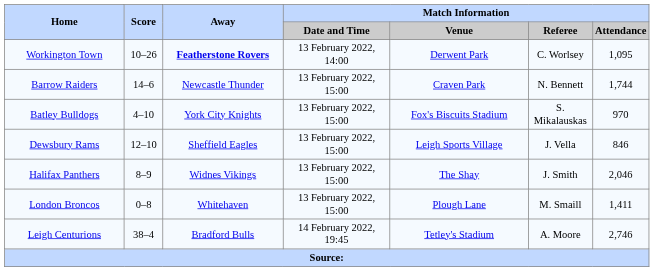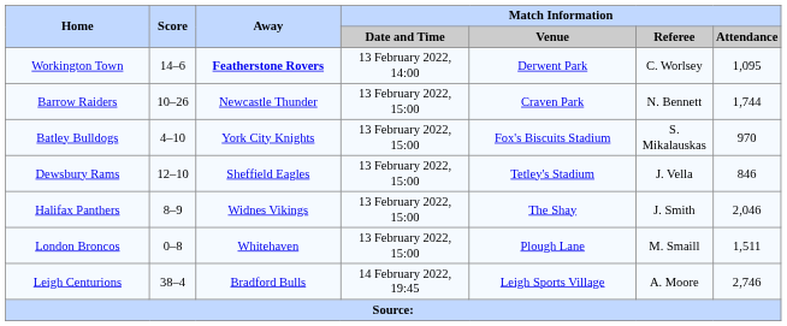 <table border=1 style="border-collapse:collapse; font-size:90%; text-align:center;" cellpadding=3 cellspacing=0 width=100%>
 <tr style="background:#c1d8ff;">
 <th scope="col" rowspan=2 width=19%>Home</th>
 <th scope="col" rowspan=2 width=6%>Score</th>
 <th scope="col" rowspan=2 width=19%>Away</th>
 <th colspan=4>Match Information</th>
 </tr>
 <tr style="background:#cccccc;">
 <th scope="col" width=17%>Date and Time</th>
 <th scope="col" width=22%>Venue</th>
 <th scope="col" width=10%>Referee</th>
 <th scope="col" width=7%>Attendance</th>
 </tr>
 <tr style="background:#f5faff;">
 <td> <a href='#'>Workington Town</a></td>
-<td>10–26</td>
+<td>14–6</td>
 <td><strong> <a href='#'>Featherstone Rovers</a></strong></td>
 <td>13 February 2022, 14:00</td>
 <td><a href='#'>Derwent Park</a></td>
 <td>C. Worlsey</td>
 <td>1,095</td>
 </tr>
 <tr style="background:#f5faff;">
 <td> <a href='#'>Barrow Raiders</a></td>
-<td>14–6</td>
+<td>10–26</td>
 <td> <a href='#'>Newcastle Thunder</a></td>
 <td>13 February 2022, 15:00</td>
 <td><a href='#'>Craven Park</a></td>
 <td>N. Bennett</td>
 <td>1,744</td>
 </tr>
 <tr style="background:#f5faff;">
 <td> <a href='#'>Batley Bulldogs</a></td>
 <td>4–10</td>
 <td> <a href='#'>York City Knights</a></td>
 <td>13 February 2022, 15:00</td>
 <td><a href='#'>Fox's Biscuits Stadium</a></td>
 <td>S. Mikalauskas</td>
 <td>970</td>
 </tr>
 <tr style="background:#f5faff;">
 <td> <a href='#'>Dewsbury Rams</a></td>
 <td>12–10</td>
 <td> <a href='#'>Sheffield Eagles</a></td>
 <td>13 February 2022, 15:00</td>
-<td><a href='#'>Leigh Sports Village</a></td>
+<td><a href='#'>Tetley's Stadium</a></td>
 <td>J. Vella</td>
 <td>846</td>
 </tr>
 <tr style="background:#f5faff;">
 <td> <a href='#'>Halifax Panthers</a></td>
 <td>8–9</td>
 <td> <a href='#'>Widnes Vikings</a></td>
 <td>13 February 2022, 15:00</td>
 <td><a href='#'>The Shay</a></td>
 <td>J. Smith</td>
 <td>2,046</td>
 </tr>
 <tr style="background:#f5faff;">
 <td> <a href='#'>London Broncos</a></td>
 <td>0–8</td>
 <td> <a href='#'>Whitehaven</a></td>
 <td>13 February 2022, 15:00</td>
 <td><a href='#'>Plough Lane</a></td>
 <td>M. Smaill</td>
-<td>1,411</td>
+<td>1,511</td>
 </tr>
 <tr style="background:#f5faff;">
 <td> <a href='#'>Leigh Centurions</a></td>
 <td>38–4</td>
 <td> <a href='#'>Bradford Bulls</a></td>
 <td>14 February 2022, 19:45</td>
-<td><a href='#'>Tetley's Stadium</a></td>
+<td><a href='#'>Leigh Sports Village</a></td>
 <td>A. Moore</td>
 <td>2,746</td>
 </tr>
 <tr style="background:#c1d8ff;">
 <th colspan=7>Source:</th>
 </tr>
 </table>
